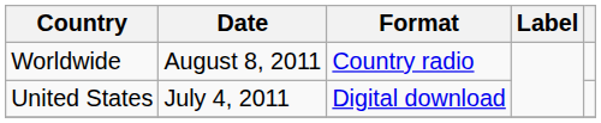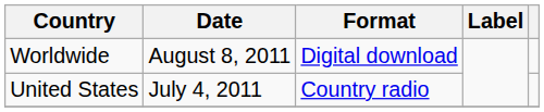 <table class="wikitable">
 <tr>
 <th>Country</th>
 <th>Date</th>
 <th>Format</th>
 <th>Label</th>
 <th></th>
 </tr>
 <tr>
 <td>Worldwide</td>
 <td>August 8, 2011</td>
-<td><a href='#'>Country radio</a></td>
+<td><a href='#'>Digital download</a></td>
 <td rowspan="2"></td>
 <td></td>
 </tr>
 <tr>
 <td>United States</td>
 <td>July 4, 2011</td>
-<td><a href='#'>Digital download</a></td>
+<td><a href='#'>Country radio</a></td>
 <td></td>
 </tr>
 <tr>
 </tr>
 </table>
